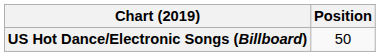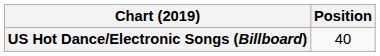 <table class="wikitable plainrowheaders" style="text-align:center">
 <tr>
 <th scope="col">Chart (2019)</th>
 <th scope="col">Position</th>
 </tr>
 <tr>
 <th scope="row">US Hot Dance/Electronic Songs (<em>Billboard</em>)</th>
-<td>50</td>
+<td>40</td>
 </tr>
 </table>
